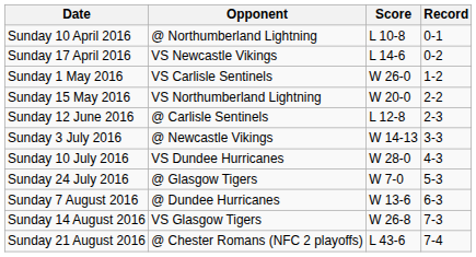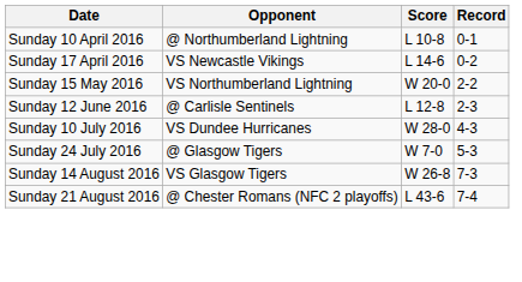 <table class="wikitable">
 <tr>
 <th>Date</th>
 <th>Opponent</th>
 <th>Score</th>
 <th>Record</th>
 </tr>
 <tr>
 <td>Sunday 10 April 2016</td>
 <td>@ Northumberland Lightning</td>
 <td>L 10-8</td>
 <td>0-1</td>
 </tr>
 <tr>
 <td>Sunday 17 April 2016</td>
 <td>VS Newcastle Vikings</td>
 <td>L 14-6</td>
 <td>0-2</td>
 </tr>
 <tr>
-<td>Sunday 1 May 2016</td>
-<td>VS Carlisle Sentinels</td>
-<td>W 26-0</td>
-<td>1-2</td>
-</tr>
-<tr>
 <td>Sunday 15 May 2016</td>
 <td>VS Northumberland Lightning</td>
 <td>W 20-0</td>
 <td>2-2</td>
 </tr>
 <tr>
 <td>Sunday 12 June 2016</td>
 <td>@ Carlisle Sentinels</td>
 <td>L 12-8</td>
 <td>2-3</td>
-</tr>
-<tr>
-<td>Sunday 3 July 2016</td>
-<td>@ Newcastle Vikings</td>
-<td>W 14-13</td>
-<td>3-3</td>
 </tr>
 <tr>
 <td>Sunday 10 July 2016</td>
 <td>VS Dundee Hurricanes</td>
 <td>W 28-0</td>
 <td>4-3</td>
 </tr>
 <tr>
 <td>Sunday 24 July 2016</td>
 <td>@ Glasgow Tigers</td>
 <td>W 7-0</td>
 <td>5-3</td>
 </tr>
 <tr>
-<td>Sunday 7 August 2016</td>
-<td>@ Dundee Hurricanes</td>
-<td>W 13-6</td>
-<td>6-3</td>
-</tr>
-<tr>
 <td>Sunday 14 August 2016</td>
 <td>VS Glasgow Tigers</td>
 <td>W 26-8</td>
 <td>7-3</td>
 </tr>
 <tr>
 <td>Sunday 21 August 2016</td>
 <td>@ Chester Romans (NFC 2 playoffs)</td>
 <td>L 43-6</td>
 <td>7-4</td>
 </tr>
 </table>
